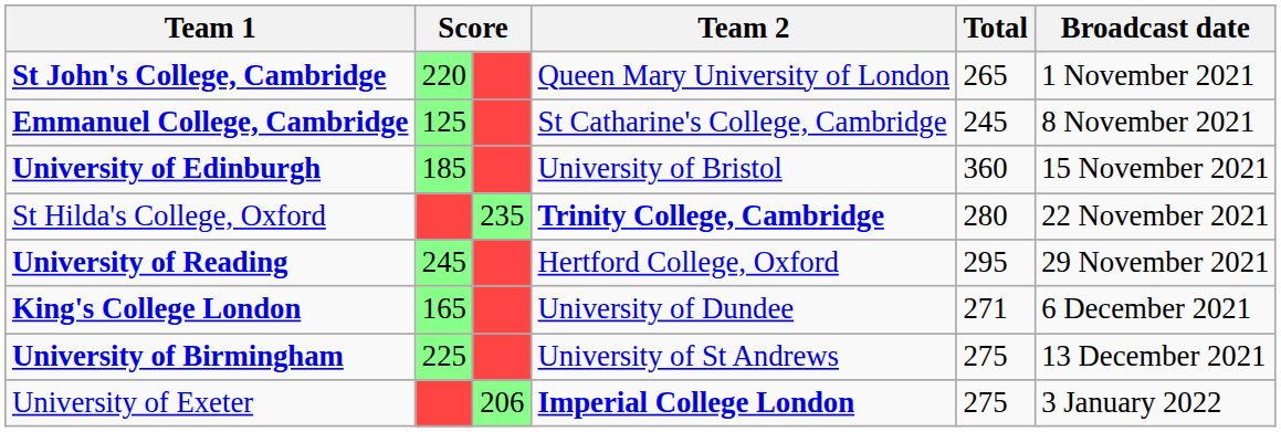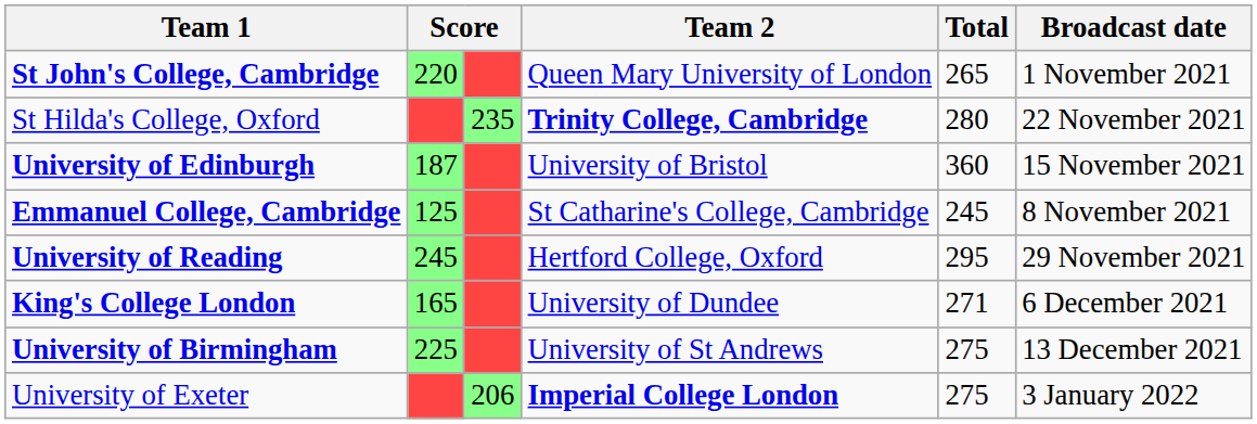 <table class="wikitable">
 <tr>
 <th>Team 1</th>
 <th colspan="2">Score</th>
 <th>Team 2</th>
 <th>Total</th>
 <th>Broadcast date</th>
 </tr>
 <tr>
 <td><strong><a href='#'>St John's College, Cambridge</a></strong></td>
 <td style="background:#88ff88">220</td>
 <td style="background:#f44;"></td>
 <td><a href='#'>Queen Mary University of London</a></td>
 <td>265</td>
 <td>1 November 2021</td>
 </tr>
 <tr>
+<td><a href='#'>St Hilda's College, Oxford</a></td>
+<td style="background:#f44;"></td>
+<td style="background:#88ff88">235</td>
+<td><strong><a href='#'>Trinity College, Cambridge</a></strong></td>
+<td>280</td>
+<td>22 November 2021</td>
+</tr>
+<tr>
+<td><strong><a href='#'>University of Edinburgh</a></strong></td>
+<td style="background:#88ff88">187</td>
+<td style="background:#f44;"></td>
+<td><a href='#'>University of Bristol</a></td>
+<td>360</td>
+<td>15 November 2021</td>
+</tr>
+<tr>
 <td><strong><a href='#'>Emmanuel College, Cambridge</a></strong></td>
 <td style="background:#88ff88">125</td>
 <td style="background:#f44;"></td>
 <td><a href='#'>St Catharine's College, Cambridge</a></td>
 <td>245</td>
 <td>8 November 2021</td>
-</tr>
-<tr>
-<td><strong><a href='#'>University of Edinburgh</a></strong></td>
-<td style="background:#88ff88">185</td>
-<td style="background:#f44;"></td>
-<td><a href='#'>University of Bristol</a></td>
-<td>360</td>
-<td>15 November 2021</td>
-</tr>
-<tr>
-<td><a href='#'>St Hilda's College, Oxford</a></td>
-<td style="background:#f44;"></td>
-<td style="background:#88ff88">235</td>
-<td><strong><a href='#'>Trinity College, Cambridge</a></strong></td>
-<td>280</td>
-<td>22 November 2021</td>
 </tr>
 <tr>
 <td><strong><a href='#'>University of Reading</a></strong></td>
 <td style="background:#88ff88">245</td>
 <td style="background:#f44;"></td>
 <td><a href='#'>Hertford College, Oxford</a></td>
 <td>295</td>
 <td>29 November 2021</td>
 </tr>
 <tr>
 <td><strong><a href='#'>King's College London</a></strong></td>
 <td style="background:#88ff88">165</td>
 <td style="background:#f44;"></td>
 <td><a href='#'>University of Dundee</a></td>
 <td>271</td>
 <td>6 December 2021</td>
 </tr>
 <tr>
 <td><strong><a href='#'>University of Birmingham</a></strong></td>
 <td style="background:#88ff88">225</td>
 <td style="background:#f44;"></td>
 <td><a href='#'>University of St Andrews</a></td>
 <td>275</td>
 <td>13 December 2021</td>
 </tr>
 <tr>
 <td><a href='#'>University of Exeter</a></td>
 <td style="background:#f44;"></td>
 <td style="background:#88ff88">206</td>
 <td><strong><a href='#'>Imperial College London</a></strong></td>
 <td>275</td>
 <td>3 January 2022</td>
 </tr>
 </table>
